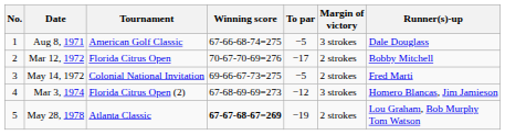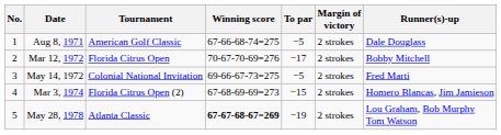 <table class="wikitable" style="font-size:95%;">
 <tr>
 <th>No.</th>
 <th>Date</th>
 <th>Tournament</th>
 <th>Winning score</th>
 <th>To par</th>
 <th>Margin of<br>victory</th>
 <th>Runner(s)-up</th>
 </tr>
 <tr>
 <td align=center>1</td>
 <td align=right>Aug 8, <a href='#'>1971</a></td>
 <td><a href='#'>American Golf Classic</a></td>
 <td align=right>67-66-68-74=275</td>
 <td align=center>−5</td>
-<td>3 strokes</td>
+<td>2 strokes</td>
 <td> <a href='#'>Dale Douglass</a></td>
 </tr>
 <tr>
 <td align=center>2</td>
 <td align=right>Mar 12, <a href='#'>1972</a></td>
 <td><a href='#'>Florida Citrus Open</a></td>
 <td align=right>70-67-70-69=276</td>
 <td align=center>−17</td>
 <td>2 strokes</td>
 <td> <a href='#'>Bobby Mitchell</a></td>
 </tr>
 <tr>
 <td align=center>3</td>
 <td align=right>May 14, 1972</td>
 <td><a href='#'>Colonial National Invitation</a></td>
 <td align=right>69-66-67-73=275</td>
 <td align=center>−5</td>
 <td>2 strokes</td>
 <td> <a href='#'>Fred Marti</a></td>
 </tr>
 <tr>
 <td align=center>4</td>
 <td align=right>Mar 3, <a href='#'>1974</a></td>
 <td><a href='#'>Florida Citrus Open</a> (2)</td>
 <td align=right>67-68-69-69=273</td>
-<td align=center>−12</td>
-<td>3 strokes</td>
+<td align=center>−15</td>
+<td>2 strokes</td>
 <td> <a href='#'>Homero Blancas</a>,  <a href='#'>Jim Jamieson</a></td>
 </tr>
 <tr>
 <td align=center>5</td>
 <td align=right>May 28, <a href='#'>1978</a></td>
 <td><a href='#'>Atlanta Classic</a></td>
 <td align=right><strong>67-67-68-67=269</strong></td>
 <td align=center>−19</td>
 <td>2 strokes</td>
 <td> <a href='#'>Lou Graham</a>,  <a href='#'>Bob Murphy</a><br>  <a href='#'>Tom Watson</a></td>
 </tr>
 </table>
